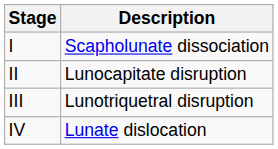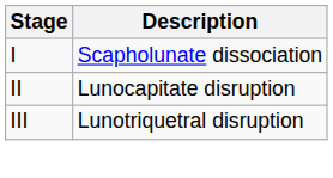 <table class="wikitable">
 <tr>
 <th>Stage</th>
 <th>Description</th>
 </tr>
 <tr>
 <td>I</td>
 <td><a href='#'>Scapholunate</a> dissociation</td>
 </tr>
 <tr>
 <td>II</td>
 <td>Lunocapitate disruption</td>
 </tr>
 <tr>
 <td>III</td>
 <td>Lunotriquetral disruption</td>
 </tr>
-<tr>
-<td>IV</td>
-<td><a href='#'>Lunate</a> dislocation</td>
-</tr>
 </table>
